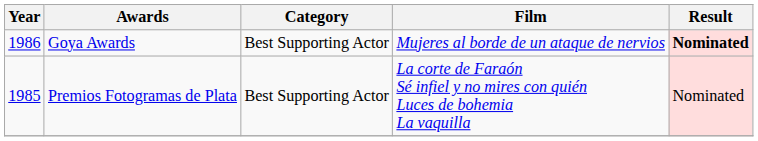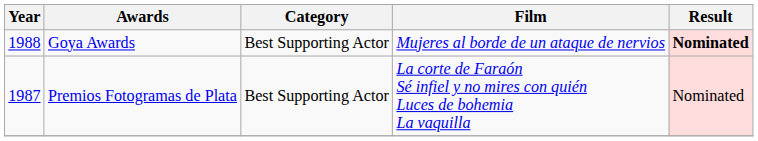 <table class="wikitable">
 <tr>
 <th>Year</th>
 <th>Awards</th>
 <th>Category</th>
 <th>Film</th>
 <th>Result</th>
 </tr>
 <tr>
-<td><a href='#'>1986</a></td>
+<td><a href='#'>1988</a></td>
 <td><a href='#'>Goya Awards</a></td>
 <td>Best Supporting Actor</td>
 <td><em><a href='#'>Mujeres al borde de un ataque de nervios </a></em></td>
 <td style="background: #ffdddd"><strong>Nominated</strong></td>
 </tr>
 <tr>
-<td><a href='#'>1985</a></td>
+<td><a href='#'>1987</a></td>
 <td><a href='#'>Premios Fotogramas de Plata</a></td>
 <td>Best Supporting Actor</td>
 <td><em><a href='#'>La corte de Faraón</a></em><br><em><a href='#'>Sé infiel y no mires con quién</a></em><br><em><a href='#'>Luces de bohemia</a></em><br><em><a href='#'>La vaquilla</a></em></td>
 <td style="background: #ffdddd">Nominated</td>
 </tr>
 <tr>
 </tr>
 </table>
